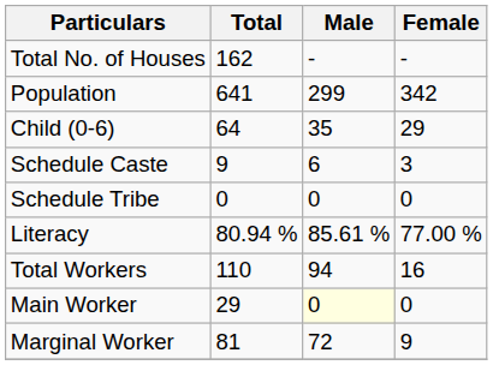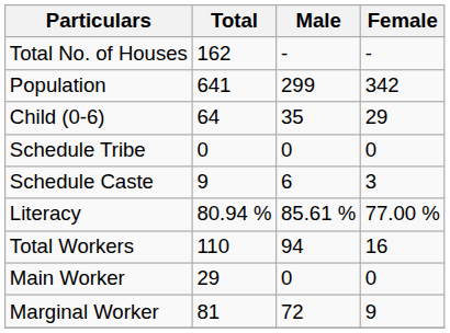 <table class="wikitable sortable">
 <tr>
 <th>Particulars</th>
 <th>Total</th>
 <th>Male</th>
 <th>Female</th>
 </tr>
 <tr>
 <td>Total No. of Houses</td>
 <td>162</td>
 <td>-</td>
 <td>-</td>
 </tr>
 <tr>
 <td>Population</td>
 <td>641</td>
 <td>299</td>
 <td>342</td>
 </tr>
 <tr>
 <td>Child (0-6)</td>
 <td>64</td>
 <td>35</td>
 <td>29</td>
 </tr>
 <tr>
+<td>Schedule Tribe</td>
+<td>0</td>
+<td>0</td>
+<td>0</td>
+</tr>
+<tr>
 <td>Schedule Caste</td>
 <td>9</td>
 <td>6</td>
 <td>3</td>
-</tr>
-<tr>
-<td>Schedule Tribe</td>
-<td>0</td>
-<td>0</td>
-<td>0</td>
 </tr>
 <tr>
 <td>Literacy</td>
 <td>80.94 %</td>
 <td>85.61 %</td>
 <td>77.00 %</td>
 </tr>
 <tr>
 <td>Total Workers</td>
 <td>110</td>
 <td>94</td>
 <td>16</td>
 </tr>
 <tr>
 <td>Main Worker</td>
 <td>29</td>
-<td style="background: lightyellow;">0</td>
+<td>0</td>
 <td>0</td>
 </tr>
 <tr>
 <td>Marginal Worker</td>
 <td>81</td>
 <td>72</td>
 <td>9</td>
 </tr>
 <tr>
 </tr>
 </table>
